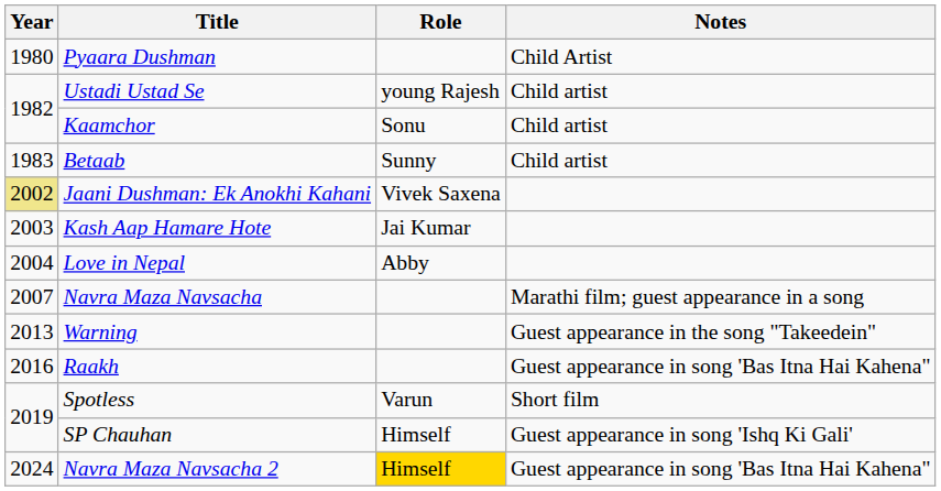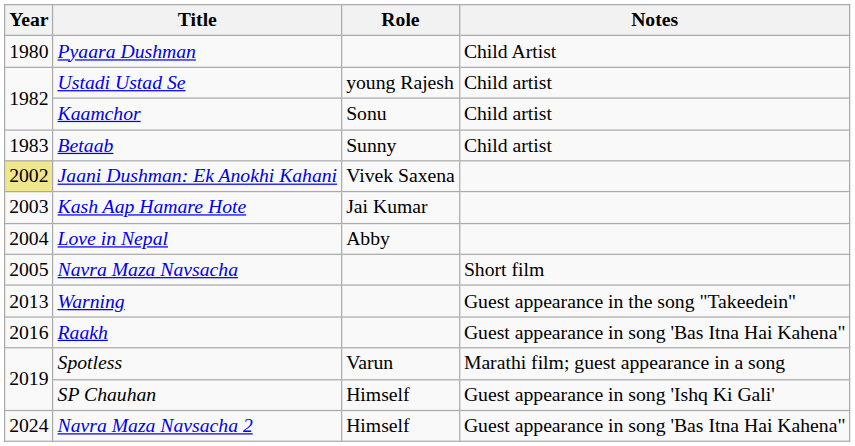 <table class="wikitable sortable">
 <tr>
 <th>Year</th>
 <th>Title</th>
 <th>Role</th>
 <th>Notes</th>
 </tr>
 <tr>
 <td>1980</td>
 <td><em><a href='#'>Pyaara Dushman</a></em></td>
 <td></td>
 <td>Child Artist</td>
 </tr>
 <tr>
 <td rowspan="2">1982</td>
 <td><em><a href='#'>Ustadi Ustad Se</a></em></td>
 <td>young Rajesh</td>
 <td>Child artist</td>
 </tr>
 <tr>
 <td><em><a href='#'>Kaamchor</a></em></td>
 <td>Sonu</td>
 <td>Child artist</td>
 </tr>
 <tr>
 <td>1983</td>
 <td><em><a href='#'>Betaab</a></em></td>
 <td>Sunny</td>
 <td>Child artist</td>
 </tr>
 <tr>
 <td style="background: khaki;">2002</td>
 <td><em><a href='#'>Jaani Dushman: Ek Anokhi Kahani</a></em></td>
 <td>Vivek Saxena</td>
 <td></td>
 </tr>
 <tr>
 <td>2003</td>
 <td><em><a href='#'>Kash Aap Hamare Hote</a></em></td>
 <td>Jai Kumar</td>
 <td></td>
 </tr>
 <tr>
 <td>2004</td>
 <td><em><a href='#'>Love in Nepal</a></em></td>
 <td>Abby</td>
 <td></td>
 </tr>
 <tr>
-<td>2007</td>
+<td>2005</td>
 <td><em><a href='#'>Navra Maza Navsacha</a></em></td>
 <td></td>
-<td>Marathi film; guest appearance in a song</td>
+<td>Short film</td>
 </tr>
 <tr>
 <td>2013</td>
 <td><em><a href='#'>Warning</a></em></td>
 <td></td>
 <td>Guest appearance in the song "Takeedein"</td>
 </tr>
 <tr>
 <td>2016</td>
 <td><em><a href='#'>Raakh</a></em></td>
 <td></td>
 <td>Guest appearance in song 'Bas Itna Hai Kahena"</td>
 </tr>
 <tr>
 <td rowspan="2">2019</td>
 <td><em>Spotless</em></td>
 <td>Varun</td>
-<td>Short film</td>
+<td>Marathi film; guest appearance in a song</td>
 </tr>
 <tr>
 <td><em>SP Chauhan</em></td>
 <td>Himself</td>
 <td>Guest appearance in song 'Ishq Ki Gali'</td>
 </tr>
 <tr>
 <td>2024</td>
 <td><em><a href='#'>Navra Maza Navsacha 2</a></em></td>
-<td style="background: gold;">Himself</td>
+<td>Himself</td>
 <td>Guest appearance in song 'Bas Itna Hai Kahena"</td>
 </tr>
 </table>
